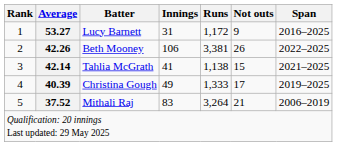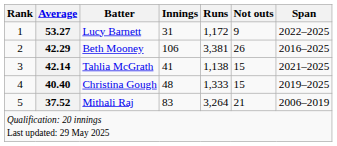 <table class="wikitable sortable">
 <tr>
 <th>Rank</th>
 <th><a href='#'>Average</a></th>
 <th>Batter</th>
 <th>Innings</th>
 <th>Runs</th>
 <th>Not outs</th>
 <th>Span</th>
 </tr>
 <tr>
 <td align=center>1</td>
 <th scope="row">53.27</th>
 <td> <a href='#'>Lucy Barnett</a></td>
 <td>31</td>
 <td>1,172</td>
 <td>9</td>
-<td>2016–2025</td>
+<td>2022–2025</td>
 </tr>
 <tr>
 <td align="center">2</td>
-<th scope="row">42.26</th>
+<th scope="row">42.29</th>
 <td> <a href='#'>Beth Mooney</a></td>
 <td>106</td>
 <td>3,381</td>
 <td>26</td>
-<td>2022–2025</td>
+<td>2016–2025</td>
 </tr>
 <tr>
 <td align="center">3</td>
 <th scope="row">42.14</th>
 <td> <a href='#'>Tahlia McGrath</a></td>
 <td>41</td>
 <td>1,138</td>
 <td>15</td>
 <td>2021–2025</td>
 </tr>
 <tr>
 <td align=center>4</td>
-<th scope="row">40.39</th>
+<th scope="row">40.40</th>
 <td> <a href='#'>Christina Gough</a></td>
-<td>49</td>
+<td>48</td>
 <td>1,333</td>
-<td>17</td>
+<td>15</td>
 <td>2019–2025</td>
 </tr>
 <tr>
 <td align=center>5</td>
 <th scope="row">37.52</th>
 <td> <a href='#'>Mithali Raj</a></td>
 <td>83</td>
 <td>3,264</td>
 <td>21</td>
 <td>2006–2019</td>
 </tr>
 <tr class="sortbottom">
 <td colspan="7" scope="row" style="text-align:left;"><small><em>Qualification: 20 innings</em></small><br><small>Last updated: 29 May 2025</small></td>
 </tr>
 </table>
